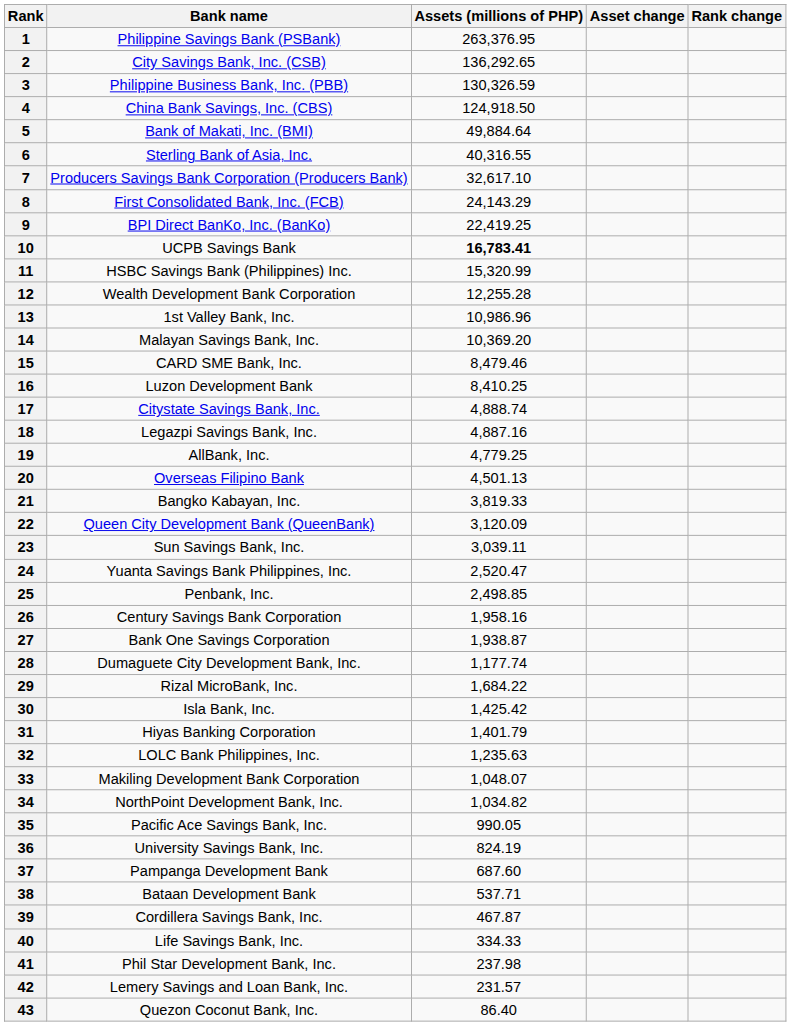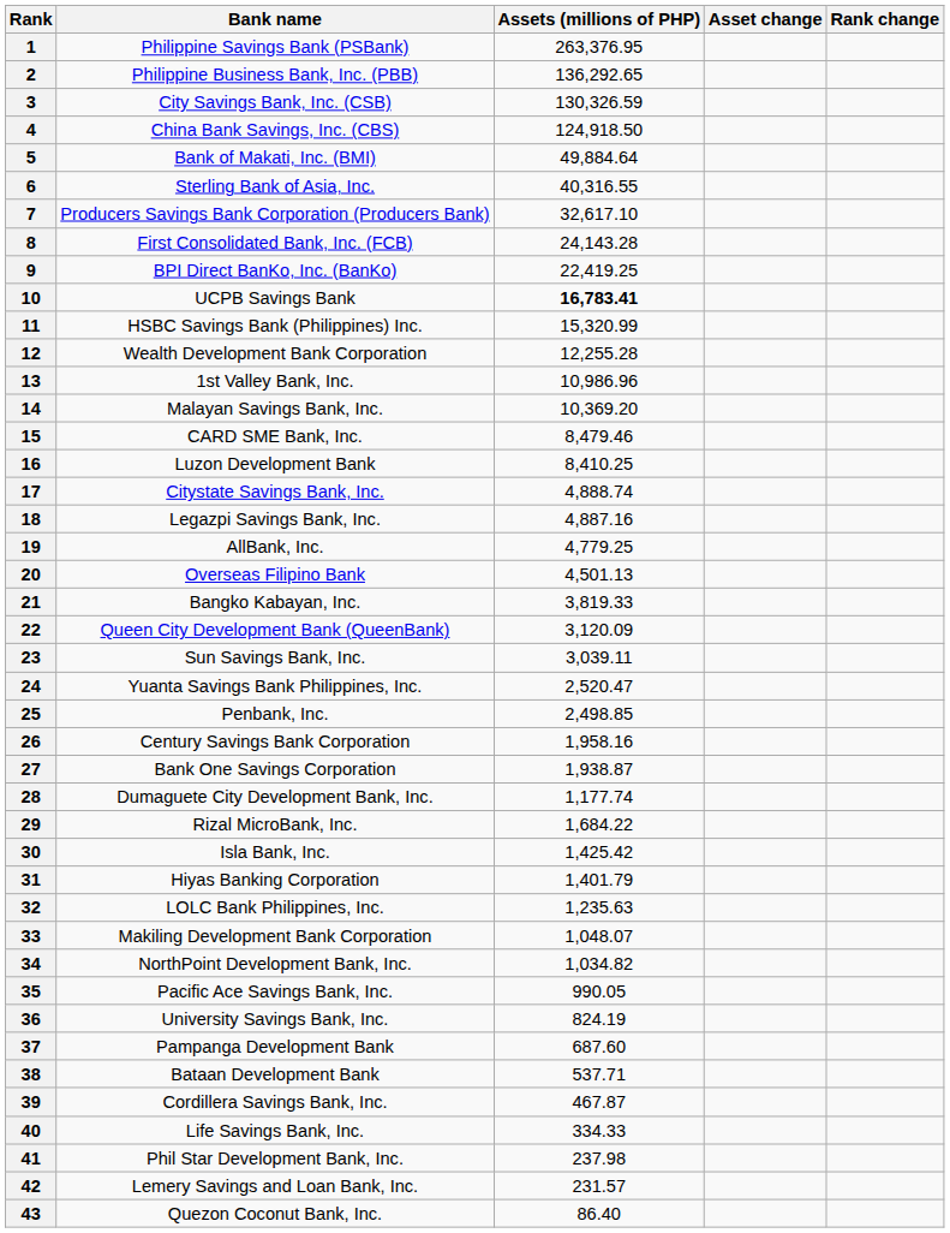 <table class="wikitable" style="font-size:95%; text-align:center;">
 <tr>
 <th scope="col">Rank</th>
 <th scope="col">Bank name</th>
 <th scope="col">Assets (millions of PHP)</th>
 <th scope="col">Asset change</th>
 <th scope="col">Rank change</th>
 </tr>
 <tr>
 <th scope="row">1</th>
 <td><a href='#'>Philippine Savings Bank (PSBank)</a></td>
 <td>263,376.95</td>
 <td></td>
 <td></td>
 </tr>
 <tr>
 <th scope="row">2</th>
-<td><a href='#'>City Savings Bank, Inc. (CSB)</a></td>
+<td><a href='#'>Philippine Business Bank, Inc. (PBB)</a></td>
 <td>136,292.65</td>
 <td></td>
 <td></td>
 </tr>
 <tr>
 <th scope="row">3</th>
-<td><a href='#'>Philippine Business Bank, Inc. (PBB)</a></td>
+<td><a href='#'>City Savings Bank, Inc. (CSB)</a></td>
 <td>130,326.59</td>
 <td></td>
 <td></td>
 </tr>
 <tr>
 <th scope="row">4</th>
 <td><a href='#'>China Bank Savings, Inc. (CBS)</a></td>
 <td>124,918.50</td>
 <td></td>
 <td></td>
 </tr>
 <tr>
 <th scope="row">5</th>
 <td><a href='#'>Bank of Makati, Inc. (BMI)</a></td>
 <td>49,884.64</td>
 <td></td>
 <td></td>
 </tr>
 <tr>
 <th scope="row">6</th>
 <td><a href='#'>Sterling Bank of Asia, Inc.</a></td>
 <td>40,316.55</td>
 <td></td>
 <td></td>
 </tr>
 <tr>
 <th scope="row">7</th>
 <td><a href='#'>Producers Savings Bank Corporation (Producers Bank)</a></td>
 <td>32,617.10</td>
 <td></td>
 <td></td>
 </tr>
 <tr>
 <th scope="row">8</th>
 <td><a href='#'>First Consolidated Bank, Inc. (FCB)</a></td>
-<td>24,143.29</td>
+<td>24,143.28</td>
 <td></td>
 <td></td>
 </tr>
 <tr>
 <th scope="row">9</th>
 <td><a href='#'>BPI Direct BanKo, Inc. (BanKo)</a></td>
 <td>22,419.25</td>
 <td></td>
 <td></td>
 </tr>
 <tr>
 <th scope="row">10</th>
 <td>UCPB Savings Bank</td>
 <td><strong>16,783.41</strong></td>
 <td></td>
 <td></td>
 </tr>
 <tr>
 <th scope="row">11</th>
 <td>HSBC Savings Bank (Philippines) Inc.</td>
 <td>15,320.99</td>
 <td></td>
 <td></td>
 </tr>
 <tr>
 <th scope="row">12</th>
 <td>Wealth Development Bank Corporation</td>
 <td>12,255.28</td>
 <td></td>
 <td></td>
 </tr>
 <tr>
 <th scope="row">13</th>
 <td>1st Valley Bank, Inc.</td>
 <td>10,986.96</td>
 <td></td>
 <td></td>
 </tr>
 <tr>
 <th scope="row">14</th>
 <td>Malayan Savings Bank, Inc.</td>
 <td>10,369.20</td>
 <td></td>
 <td></td>
 </tr>
 <tr>
 <th scope="row">15</th>
 <td>CARD SME Bank, Inc.</td>
 <td>8,479.46</td>
 <td></td>
 <td></td>
 </tr>
 <tr>
 <th scope="row">16</th>
 <td>Luzon Development Bank</td>
 <td>8,410.25</td>
 <td></td>
 <td></td>
 </tr>
 <tr>
 <th scope="row">17</th>
 <td><a href='#'>Citystate Savings Bank, Inc.</a></td>
 <td>4,888.74</td>
 <td></td>
 <td></td>
 </tr>
 <tr>
 <th scope="row">18</th>
 <td>Legazpi Savings Bank, Inc.</td>
 <td>4,887.16</td>
 <td></td>
 <td></td>
 </tr>
 <tr>
 <th scope="row">19</th>
 <td>AllBank, Inc.</td>
 <td>4,779.25</td>
 <td></td>
 <td></td>
 </tr>
 <tr>
 <th scope="row">20</th>
 <td><a href='#'>Overseas Filipino Bank</a></td>
 <td>4,501.13</td>
 <td></td>
 <td></td>
 </tr>
 <tr>
 <th scope="row">21</th>
 <td>Bangko Kabayan, Inc.</td>
 <td>3,819.33</td>
 <td></td>
 <td></td>
 </tr>
 <tr>
 <th scope="row">22</th>
 <td><a href='#'>Queen City Development Bank (QueenBank)</a></td>
 <td>3,120.09</td>
 <td></td>
 <td></td>
 </tr>
 <tr>
 <th scope="row">23</th>
 <td>Sun Savings Bank, Inc.</td>
 <td>3,039.11</td>
 <td></td>
 <td></td>
 </tr>
 <tr>
 <th scope="row">24</th>
 <td>Yuanta Savings Bank Philippines, Inc.</td>
 <td>2,520.47</td>
 <td></td>
 <td></td>
 </tr>
 <tr>
 <th scope="row">25</th>
 <td>Penbank, Inc.</td>
 <td>2,498.85</td>
 <td></td>
 <td></td>
 </tr>
 <tr>
 <th scope="row">26</th>
 <td>Century Savings Bank Corporation</td>
 <td>1,958.16</td>
 <td></td>
 <td></td>
 </tr>
 <tr>
 <th scope="row">27</th>
 <td>Bank One Savings Corporation</td>
 <td>1,938.87</td>
 <td></td>
 <td></td>
 </tr>
 <tr>
 <th scope="row">28</th>
 <td>Dumaguete City Development Bank, Inc.</td>
 <td>1,177.74</td>
 <td></td>
 <td></td>
 </tr>
 <tr>
 <th scope="row">29</th>
 <td>Rizal MicroBank, Inc.</td>
 <td>1,684.22</td>
 <td></td>
 <td></td>
 </tr>
 <tr>
 <th scope="row">30</th>
 <td>Isla Bank, Inc.</td>
 <td>1,425.42</td>
 <td></td>
 <td></td>
 </tr>
 <tr>
 <th scope="row">31</th>
 <td>Hiyas Banking Corporation</td>
 <td>1,401.79</td>
 <td></td>
 <td></td>
 </tr>
 <tr>
 <th scope="row">32</th>
 <td>LOLC Bank Philippines, Inc.</td>
 <td>1,235.63</td>
 <td></td>
 <td></td>
 </tr>
 <tr>
 <th scope="row">33</th>
 <td>Makiling Development Bank Corporation</td>
 <td>1,048.07</td>
 <td></td>
 <td></td>
 </tr>
 <tr>
 <th scope="row">34</th>
 <td>NorthPoint Development Bank, Inc.</td>
 <td>1,034.82</td>
 <td></td>
 <td></td>
 </tr>
 <tr>
 <th scope="row">35</th>
 <td>Pacific Ace Savings Bank, Inc.</td>
 <td>990.05</td>
 <td></td>
 <td></td>
 </tr>
 <tr>
 <th scope="row">36</th>
 <td>University Savings Bank, Inc.</td>
 <td>824.19</td>
 <td></td>
 <td></td>
 </tr>
 <tr>
 <th scope="row">37</th>
 <td>Pampanga Development Bank</td>
 <td>687.60</td>
 <td></td>
 <td></td>
 </tr>
 <tr>
 <th scope="row">38</th>
 <td>Bataan Development Bank</td>
 <td>537.71</td>
 <td></td>
 <td></td>
 </tr>
 <tr>
 <th scope="row">39</th>
 <td>Cordillera Savings Bank, Inc.</td>
 <td>467.87</td>
 <td></td>
 <td></td>
 </tr>
 <tr>
 <th scope="row">40</th>
 <td>Life Savings Bank, Inc.</td>
 <td>334.33</td>
 <td></td>
 <td></td>
 </tr>
 <tr>
 <th scope="row">41</th>
 <td>Phil Star Development Bank, Inc.</td>
 <td>237.98</td>
 <td></td>
 <td></td>
 </tr>
 <tr>
 <th scope="row">42</th>
 <td>Lemery Savings and Loan Bank, Inc.</td>
 <td>231.57</td>
 <td></td>
 <td></td>
 </tr>
 <tr>
 <th scope="row">43</th>
 <td>Quezon Coconut Bank, Inc.</td>
 <td>86.40</td>
 <td></td>
 <td></td>
 </tr>
 </table>
